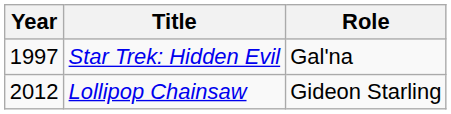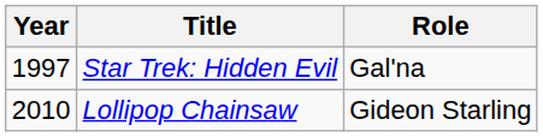 <table class="wikitable">
 <tr>
 <th>Year</th>
 <th>Title</th>
 <th>Role</th>
 </tr>
 <tr>
 <td>1997</td>
 <td><em><a href='#'>Star Trek: Hidden Evil</a></em></td>
 <td>Gal'na</td>
 </tr>
 <tr>
-<td>2012</td>
+<td>2010</td>
 <td><em><a href='#'>Lollipop Chainsaw</a></em></td>
 <td>Gideon Starling</td>
 </tr>
 </table>
